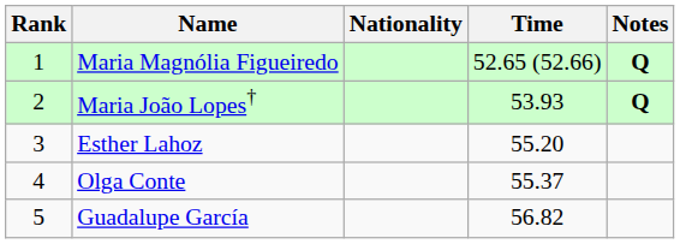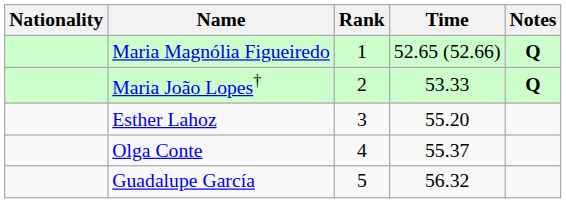 <table class="wikitable sortable" style="text-align:center">
 <tr>
+<th>Nationality</th>
+<th>Name</th>
 <th>Rank</th>
-<th>Name</th>
-<th>Nationality</th>
 <th>Time</th>
 <th>Notes</th>
 </tr>
 <tr bgcolor=ccffcc>
+<td align=left></td>
+<td align=left><a href='#'>Maria Magnólia Figueiredo</a></td>
 <td align=center>1</td>
-<td align=left><a href='#'>Maria Magnólia Figueiredo</a></td>
-<td align=left></td>
 <td>52.65 (52.66)</td>
 <td><strong>Q</strong></td>
 </tr>
 <tr bgcolor=ccffcc>
+<td align=left></td>
+<td align=left><a href='#'>Maria João Lopes</a><sup>†</sup></td>
 <td align=center>2</td>
-<td align=left><a href='#'>Maria João Lopes</a><sup>†</sup></td>
-<td align=left></td>
-<td>53.93</td>
+<td>53.33</td>
 <td><strong>Q</strong></td>
 </tr>
 <tr>
+<td align=left></td>
+<td align=left><a href='#'>Esther Lahoz</a></td>
 <td align=center>3</td>
-<td align=left><a href='#'>Esther Lahoz</a></td>
-<td align=left></td>
 <td>55.20</td>
 <td></td>
 </tr>
 <tr>
+<td align=left></td>
+<td align=left><a href='#'>Olga Conte</a></td>
 <td align=center>4</td>
-<td align=left><a href='#'>Olga Conte</a></td>
-<td align=left></td>
 <td>55.37</td>
 <td></td>
 </tr>
 <tr>
+<td align=left></td>
+<td align=left><a href='#'>Guadalupe García</a></td>
 <td align=center>5</td>
-<td align=left><a href='#'>Guadalupe García</a></td>
-<td align=left></td>
-<td>56.82</td>
+<td>56.32</td>
 <td></td>
 </tr>
 </table>
